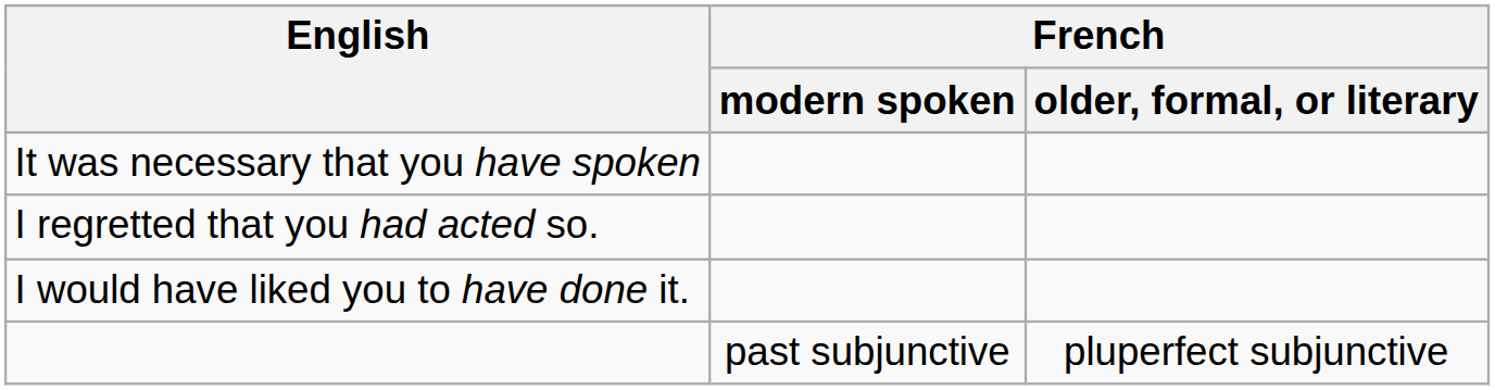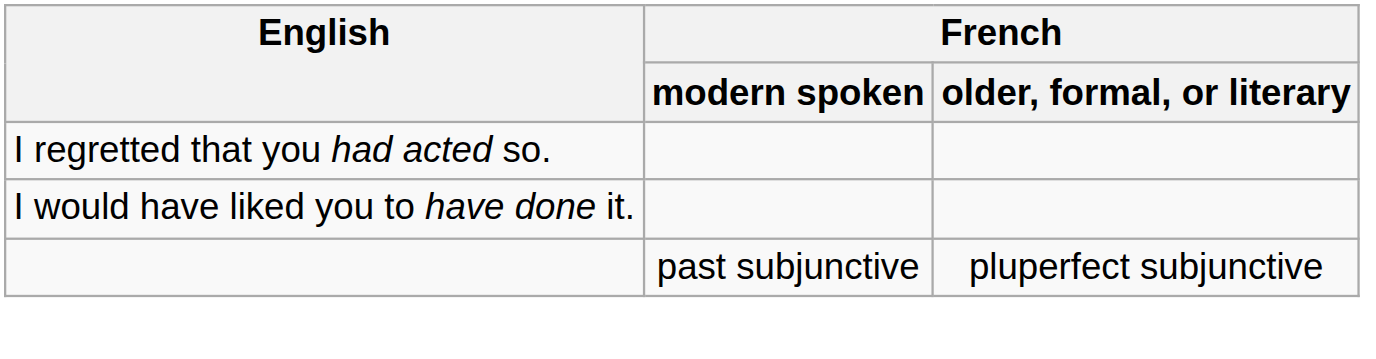 <table class="wikitable">
 <tr>
 <th scope="col" rowspan="2" style="vertical-align:top">English</th>
 <th scope="col" colspan="2">French</th>
 </tr>
 <tr>
 <th scope="col">modern spoken</th>
 <th scope="col">older, formal, or literary</th>
-</tr>
-<tr>
-<td>It was necessary that you <em>have spoken</em></td>
-<td></td>
-<td></td>
 </tr>
 <tr>
 <td>I regretted that you <em>had acted</em> so.</td>
 <td></td>
 <td></td>
 </tr>
 <tr>
 <td>I would have liked you to <em>have done</em> it.</td>
 <td></td>
 <td></td>
 </tr>
 <tr style="text-align:center">
 <td></td>
 <td>past subjunctive</td>
 <td>pluperfect subjunctive</td>
 </tr>
 </table>
